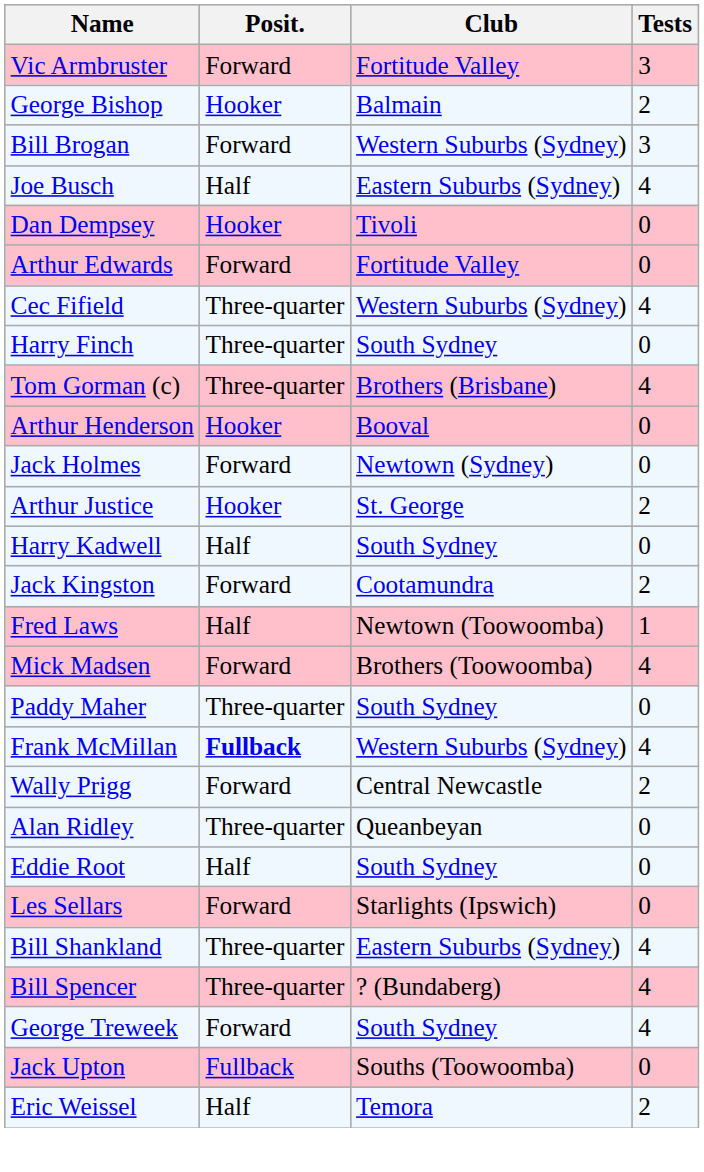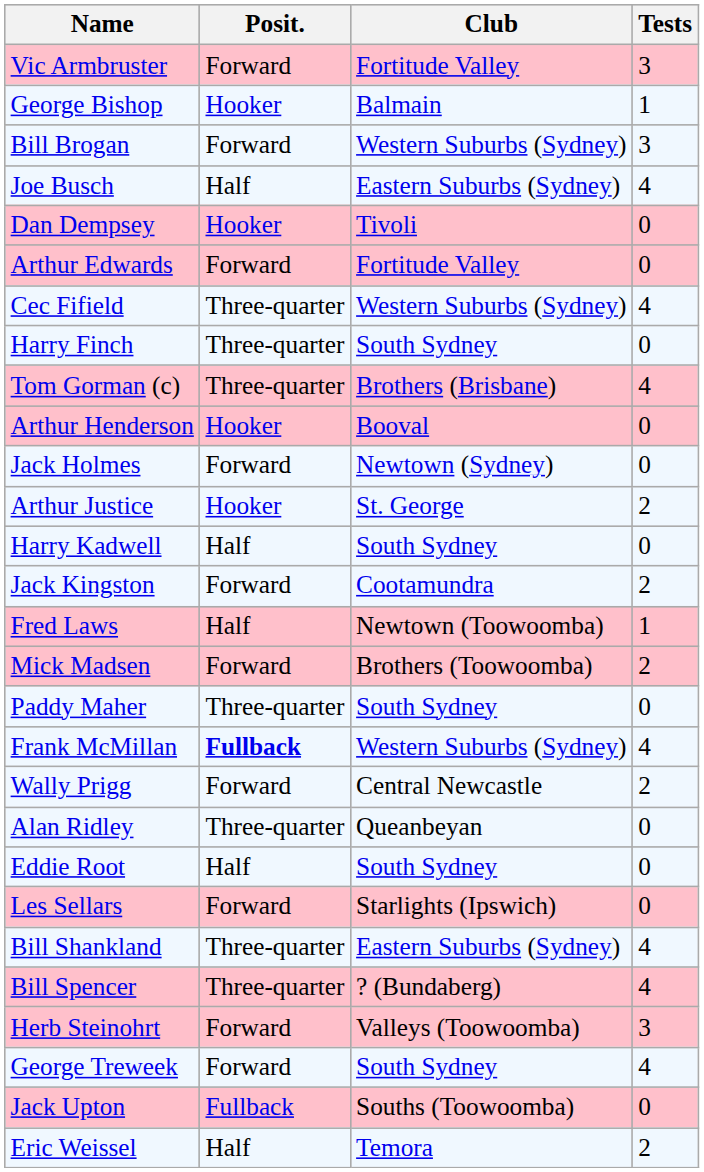 <table class="wikitable sortable" border="1">
 <tr>
 <th>Name</th>
 <th>Posit.</th>
 <th>Club</th>
 <th>Tests</th>
 </tr>
 <tr bgcolor=#FFC0CB>
 <td><a href='#'>Vic Armbruster</a></td>
 <td>Forward</td>
 <td><a href='#'>Fortitude Valley</a></td>
 <td>3</td>
 </tr>
 <tr bgcolor=#F0F8FF>
 <td><a href='#'>George Bishop</a></td>
 <td><a href='#'>Hooker</a></td>
 <td><a href='#'>Balmain</a></td>
-<td>2</td>
+<td>1</td>
 </tr>
 <tr bgcolor=#F0F8FF>
 <td><a href='#'>Bill Brogan</a></td>
 <td>Forward</td>
 <td><a href='#'>Western Suburbs</a> (<a href='#'>Sydney</a>)</td>
 <td>3</td>
 </tr>
 <tr bgcolor=#F0F8FF>
 <td><a href='#'>Joe Busch</a></td>
 <td>Half</td>
 <td><a href='#'>Eastern Suburbs</a> (<a href='#'>Sydney</a>)</td>
 <td>4</td>
 </tr>
 <tr bgcolor=#FFC0CB>
 <td><a href='#'>Dan Dempsey</a></td>
 <td><a href='#'>Hooker</a></td>
 <td><a href='#'>Tivoli</a></td>
 <td>0</td>
 </tr>
 <tr bgcolor=#FFC0CB>
 <td><a href='#'>Arthur Edwards</a></td>
 <td>Forward</td>
 <td><a href='#'>Fortitude Valley</a></td>
 <td>0</td>
 </tr>
 <tr bgcolor=#F0F8FF>
 <td><a href='#'>Cec Fifield</a></td>
 <td>Three-quarter</td>
 <td><a href='#'>Western Suburbs</a> (<a href='#'>Sydney</a>)</td>
 <td>4</td>
 </tr>
 <tr bgcolor=#F0F8FF>
 <td><a href='#'>Harry Finch</a></td>
 <td>Three-quarter</td>
 <td><a href='#'>South Sydney</a></td>
 <td>0</td>
 </tr>
 <tr bgcolor=#FFC0CB>
 <td><a href='#'>Tom Gorman</a> (c)</td>
 <td>Three-quarter</td>
 <td><a href='#'>Brothers</a> (<a href='#'>Brisbane</a>)</td>
 <td>4</td>
 </tr>
 <tr bgcolor=#FFC0CB>
 <td><a href='#'>Arthur Henderson</a></td>
 <td><a href='#'>Hooker</a></td>
 <td><a href='#'>Booval</a></td>
 <td>0</td>
 </tr>
 <tr bgcolor=#F0F8FF>
 <td><a href='#'>Jack Holmes</a></td>
 <td>Forward</td>
 <td><a href='#'>Newtown</a> (<a href='#'>Sydney</a>)</td>
 <td>0</td>
 </tr>
 <tr bgcolor=#F0F8FF>
 <td><a href='#'>Arthur Justice</a></td>
 <td><a href='#'>Hooker</a></td>
 <td><a href='#'>St. George</a></td>
 <td>2</td>
 </tr>
 <tr bgcolor=#F0F8FF>
 <td><a href='#'>Harry Kadwell</a></td>
 <td>Half</td>
 <td><a href='#'>South Sydney</a></td>
 <td>0</td>
 </tr>
 <tr bgcolor=#F0F8FF>
 <td><a href='#'>Jack Kingston</a></td>
 <td>Forward</td>
 <td><a href='#'>Cootamundra</a></td>
 <td>2</td>
 </tr>
 <tr bgcolor=#FFC0CB>
 <td><a href='#'>Fred Laws</a></td>
 <td>Half</td>
 <td>Newtown (Toowoomba)</td>
 <td>1</td>
 </tr>
 <tr bgcolor=#FFC0CB>
 <td><a href='#'>Mick Madsen</a></td>
 <td>Forward</td>
 <td>Brothers (Toowoomba)</td>
-<td>4</td>
+<td>2</td>
 </tr>
 <tr bgcolor=#F0F8FF>
 <td><a href='#'>Paddy Maher</a></td>
 <td>Three-quarter</td>
 <td><a href='#'>South Sydney</a></td>
 <td>0</td>
 </tr>
 <tr bgcolor=#F0F8FF>
 <td><a href='#'>Frank McMillan</a></td>
 <td><strong><a href='#'>Fullback</a></strong></td>
 <td><a href='#'>Western Suburbs</a> (<a href='#'>Sydney</a>)</td>
 <td>4</td>
 </tr>
 <tr bgcolor=#F0F8FF>
 <td><a href='#'>Wally Prigg</a></td>
 <td>Forward</td>
 <td>Central Newcastle</td>
 <td>2</td>
 </tr>
 <tr bgcolor=#F0F8FF>
 <td><a href='#'>Alan Ridley</a></td>
 <td>Three-quarter</td>
 <td>Queanbeyan</td>
 <td>0</td>
 </tr>
 <tr bgcolor=#F0F8FF>
 <td><a href='#'>Eddie Root</a></td>
 <td>Half</td>
 <td><a href='#'>South Sydney</a></td>
 <td>0</td>
 </tr>
 <tr bgcolor=#FFC0CB>
 <td><a href='#'>Les Sellars</a></td>
 <td>Forward</td>
 <td>Starlights (Ipswich)</td>
 <td>0</td>
 </tr>
 <tr bgcolor=#F0F8FF>
 <td><a href='#'>Bill Shankland</a></td>
 <td>Three-quarter</td>
 <td><a href='#'>Eastern Suburbs</a> (<a href='#'>Sydney</a>)</td>
 <td>4</td>
 </tr>
 <tr bgcolor=#FFC0CB>
 <td><a href='#'>Bill Spencer</a></td>
 <td>Three-quarter</td>
 <td>? (Bundaberg)</td>
 <td>4</td>
 </tr>
+<tr bgcolor=#FFC0CB>
+<td><a href='#'>Herb Steinohrt</a></td>
+<td>Forward</td>
+<td>Valleys (Toowoomba)</td>
+<td>3</td>
+</tr>
 <tr bgcolor=#F0F8FF>
 <td><a href='#'>George Treweek</a></td>
 <td>Forward</td>
 <td><a href='#'>South Sydney</a></td>
 <td>4</td>
 </tr>
 <tr bgcolor=#FFC0CB>
 <td><a href='#'>Jack Upton</a></td>
 <td><a href='#'>Fullback</a></td>
 <td>Souths (Toowoomba)</td>
 <td>0</td>
 </tr>
 <tr bgcolor=#F0F8FF>
 <td><a href='#'>Eric Weissel</a></td>
 <td>Half</td>
 <td><a href='#'>Temora</a></td>
 <td>2</td>
 </tr>
 </table>
